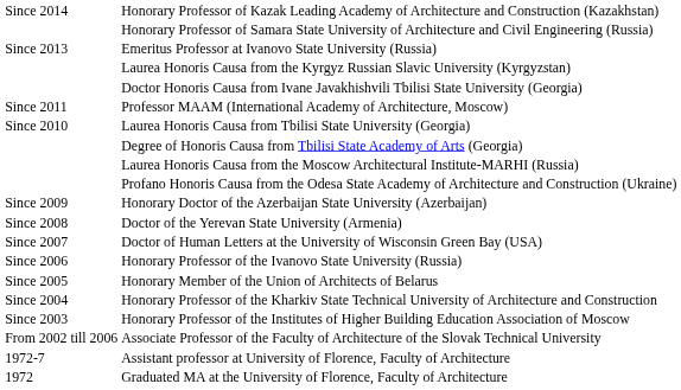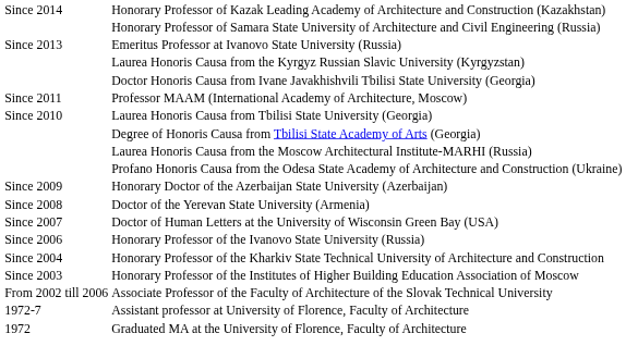 <table>
 <tr>
 <td>Since 2014</td>
 <td>Honorary Professor of Kazak Leading Academy of Architecture and Construction (Kazakhstan)</td>
 </tr>
 <tr>
 <td></td>
 <td>Honorary Professor of Samara State University of Architecture and Civil Engineering (Russia)</td>
 </tr>
 <tr>
 <td>Since 2013</td>
 <td>Emeritus Professor at Ivanovo State University (Russia)</td>
 </tr>
 <tr>
 <td></td>
 <td>Laurea Honoris Causa from the Kyrgyz Russian Slavic University (Kyrgyzstan)</td>
 </tr>
 <tr>
 <td></td>
 <td>Doctor Honoris Causa from Ivane Javakhishvili Tbilisi State University (Georgia)</td>
 </tr>
 <tr>
 <td>Since 2011</td>
 <td>Professor MAAM (International Academy of Architecture, Moscow)</td>
 </tr>
 <tr>
 <td>Since 2010</td>
 <td>Laurea Honoris Causa from Tbilisi State University (Georgia)</td>
 </tr>
 <tr>
 <td></td>
 <td>Degree of Honoris Causa from <a href='#'>Tbilisi State Academy of Arts</a> (Georgia)</td>
 </tr>
 <tr>
 <td></td>
 <td>Laurea Honoris Causa from the Moscow Architectural Institute-MARHI (Russia)</td>
 </tr>
 <tr>
 <td></td>
 <td>Profano Honoris Causa from the Odesa State Academy of Architecture and Construction (Ukraine)</td>
 </tr>
 <tr>
 <td>Since 2009</td>
 <td>Honorary Doctor of the Azerbaijan State University (Azerbaijan)</td>
 </tr>
 <tr>
 <td>Since 2008</td>
 <td>Doctor of the Yerevan State University (Armenia)</td>
 </tr>
 <tr>
 <td>Since 2007</td>
 <td>Doctor of Human Letters at the University of Wisconsin Green Bay (USA)</td>
 </tr>
 <tr>
 <td>Since 2006</td>
 <td>Honorary Professor of the Ivanovo State University (Russia)</td>
 </tr>
 <tr>
-<td>Since 2005</td>
-<td>Honorary Member of the Union of Architects of Belarus</td>
-</tr>
-<tr>
 <td>Since 2004</td>
 <td>Honorary Professor of the Kharkiv State Technical University of Architecture and Construction</td>
 </tr>
 <tr>
 <td>Since 2003</td>
 <td>Honorary Professor of the Institutes of Higher Building Education Association of Moscow</td>
 </tr>
 <tr>
 <td>From 2002 till 2006</td>
 <td>Associate Professor of the Faculty of Architecture of the Slovak Technical University</td>
 </tr>
 <tr>
 <td>1972-7</td>
 <td>Assistant professor at University of Florence, Faculty of Architecture</td>
 </tr>
 <tr>
 <td>1972</td>
 <td>Graduated MA at the University of Florence, Faculty of Architecture</td>
 </tr>
 </table>
